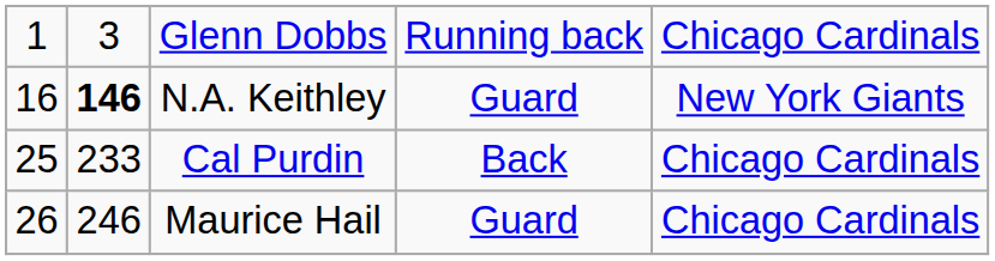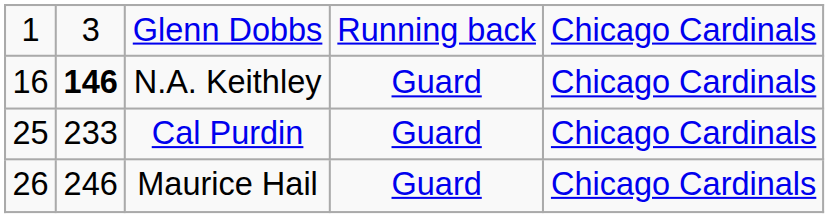 <table class="wikitable" style="text-align:center">
 <tr>
 <td>1</td>
 <td>3</td>
 <td><a href='#'>Glenn Dobbs</a></td>
 <td><a href='#'>Running back</a></td>
 <td><a href='#'>Chicago Cardinals</a></td>
 </tr>
 <tr>
 <td>16</td>
 <td><strong>146</strong></td>
 <td>N.A. Keithley</td>
 <td><a href='#'>Guard</a></td>
-<td><a href='#'>New York Giants</a></td>
+<td><a href='#'>Chicago Cardinals</a></td>
 </tr>
 <tr>
 <td>25</td>
 <td>233</td>
 <td><a href='#'>Cal Purdin</a></td>
-<td><a href='#'>Back</a></td>
+<td><a href='#'>Guard</a></td>
 <td><a href='#'>Chicago Cardinals</a></td>
 </tr>
 <tr>
 <td>26</td>
 <td>246</td>
 <td>Maurice Hail</td>
 <td><a href='#'>Guard</a></td>
 <td><a href='#'>Chicago Cardinals</a></td>
 </tr>
 </table>
